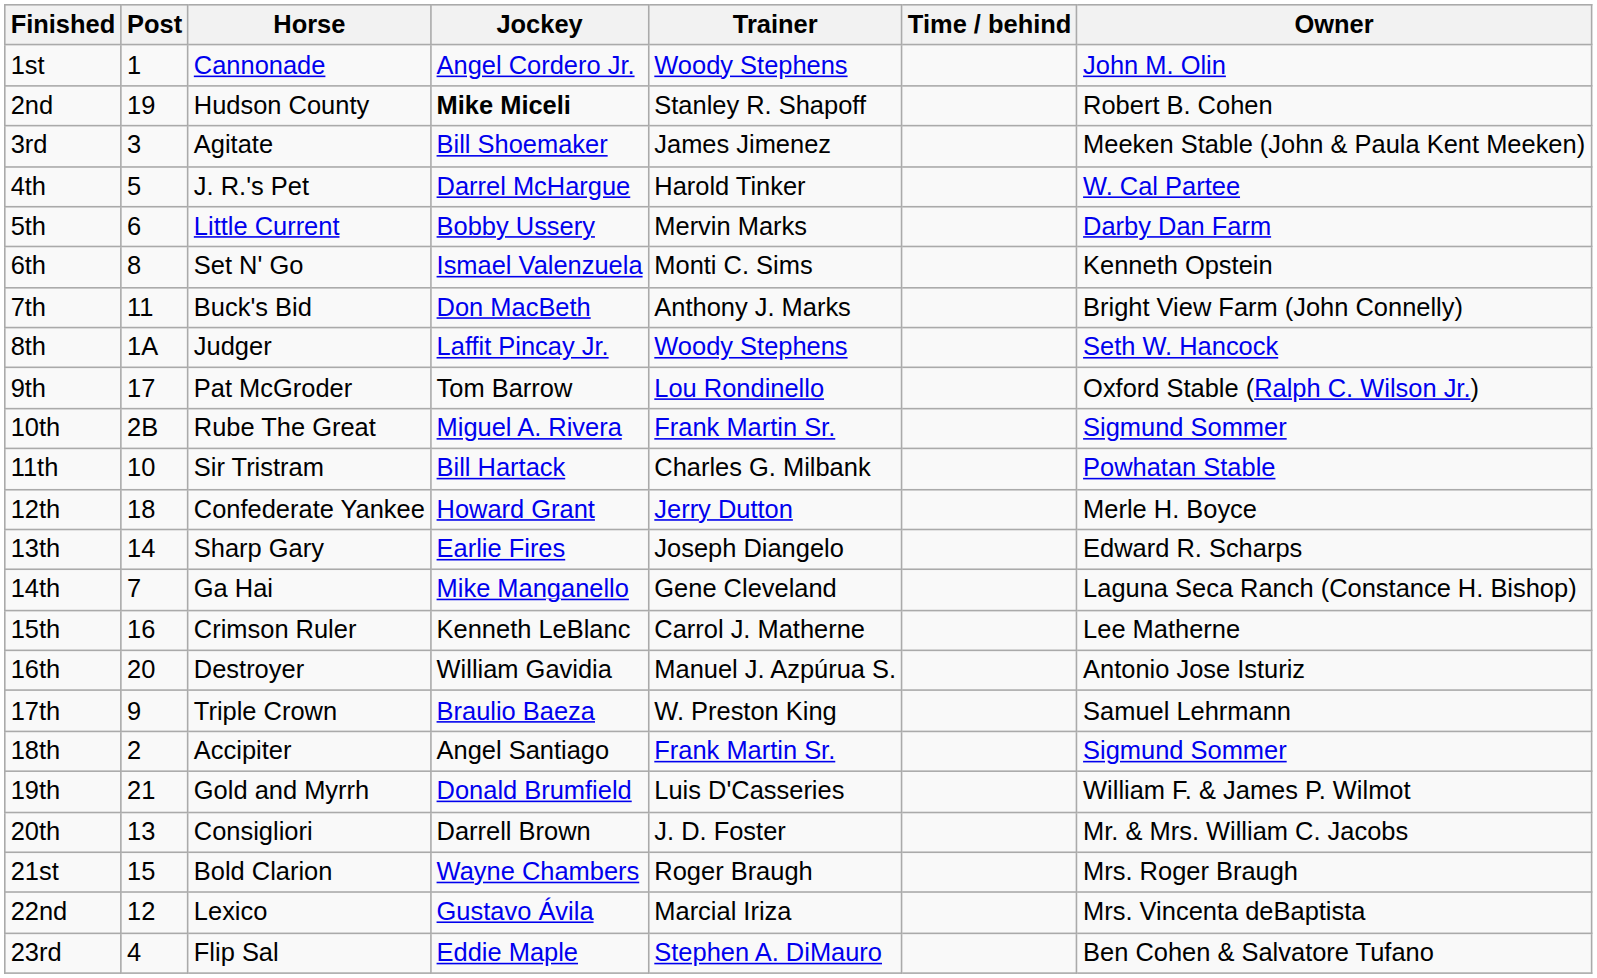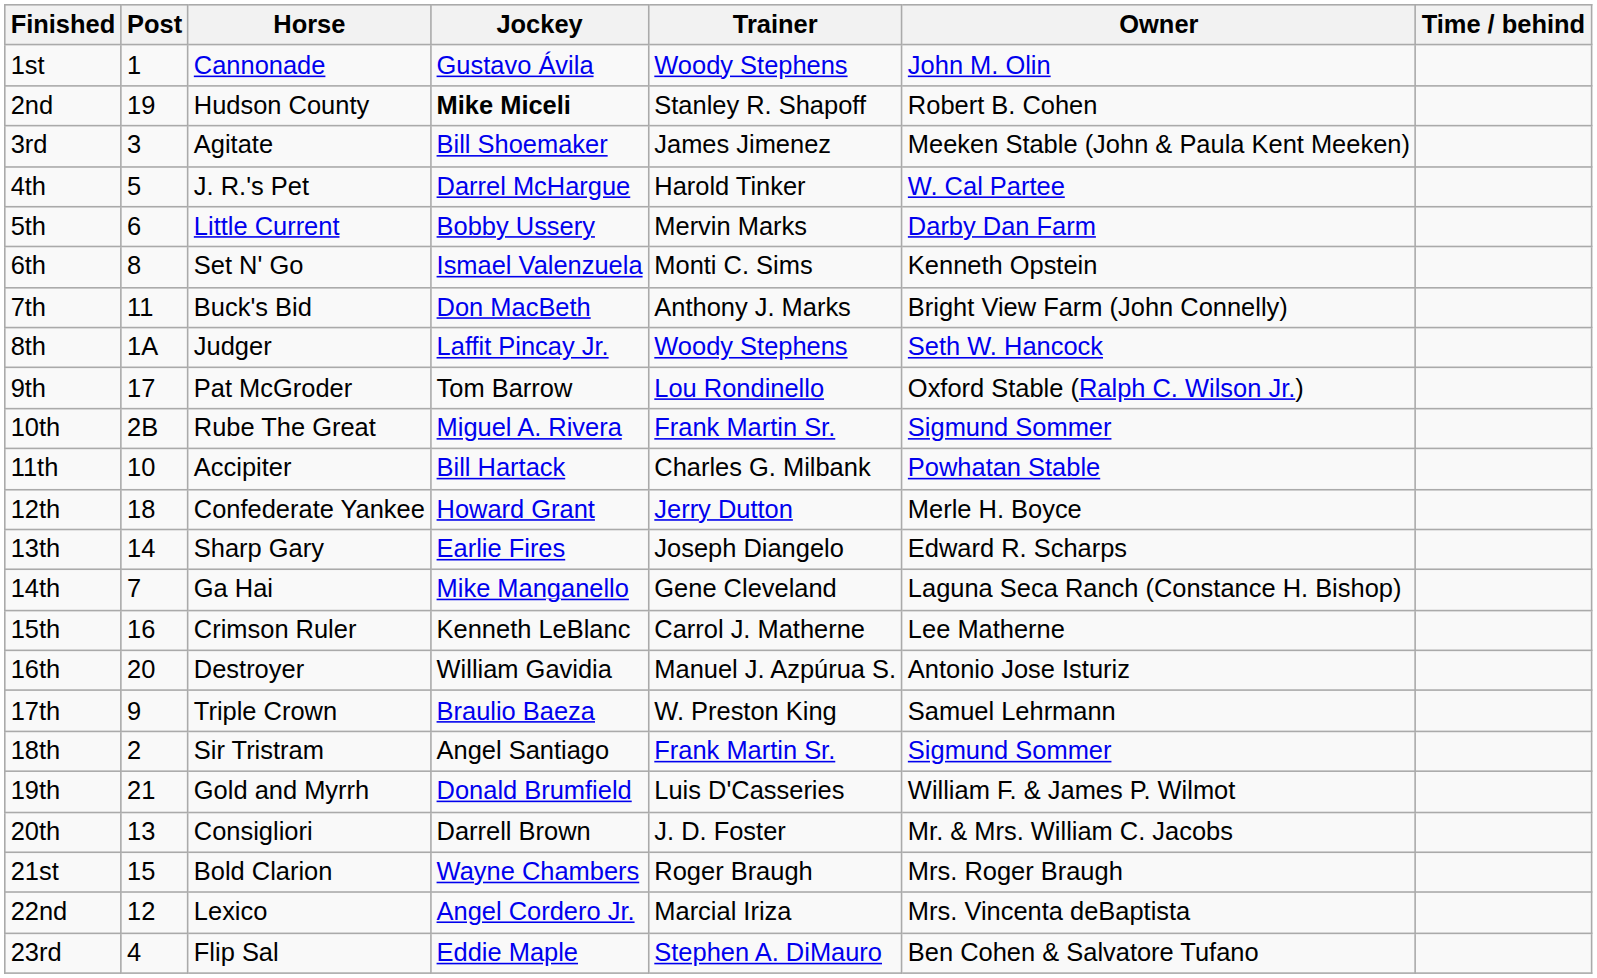 <table class="wikitable">
 <tr>
 <th>Finished</th>
 <th>Post</th>
 <th>Horse</th>
 <th>Jockey</th>
 <th>Trainer</th>
+<th>Owner</th>
 <th>Time / behind</th>
-<th>Owner</th>
 </tr>
 <tr>
 <td>1st</td>
 <td>1</td>
 <td><a href='#'>Cannonade</a></td>
-<td><a href='#'>Angel Cordero Jr.</a></td>
+<td><a href='#'>Gustavo Ávila</a></td>
 <td><a href='#'>Woody Stephens</a></td>
+<td><a href='#'>John M. Olin</a></td>
 <td></td>
-<td><a href='#'>John M. Olin</a></td>
 </tr>
 <tr>
 <td>2nd</td>
 <td>19</td>
 <td>Hudson County</td>
 <td><strong>Mike Miceli</strong></td>
 <td>Stanley R. Shapoff</td>
+<td>Robert B. Cohen</td>
 <td></td>
-<td>Robert B. Cohen</td>
 </tr>
 <tr>
 <td>3rd</td>
 <td>3</td>
 <td>Agitate</td>
 <td><a href='#'>Bill Shoemaker</a></td>
 <td>James Jimenez</td>
+<td>Meeken Stable (John & Paula Kent Meeken)</td>
 <td></td>
-<td>Meeken Stable (John & Paula Kent Meeken)</td>
 </tr>
 <tr>
 <td>4th</td>
 <td>5</td>
 <td>J. R.'s Pet</td>
 <td><a href='#'>Darrel McHargue</a></td>
 <td>Harold Tinker</td>
+<td><a href='#'>W. Cal Partee</a></td>
 <td></td>
-<td><a href='#'>W. Cal Partee</a></td>
 </tr>
 <tr>
 <td>5th</td>
 <td>6</td>
 <td><a href='#'>Little Current</a></td>
 <td><a href='#'>Bobby Ussery</a></td>
 <td>Mervin Marks</td>
+<td><a href='#'>Darby Dan Farm</a></td>
 <td></td>
-<td><a href='#'>Darby Dan Farm</a></td>
 </tr>
 <tr>
 <td>6th</td>
 <td>8</td>
 <td>Set N' Go</td>
 <td><a href='#'>Ismael Valenzuela</a></td>
 <td>Monti C. Sims</td>
+<td>Kenneth Opstein</td>
 <td></td>
-<td>Kenneth Opstein</td>
 </tr>
 <tr>
 <td>7th</td>
 <td>11</td>
 <td>Buck's Bid</td>
 <td><a href='#'>Don MacBeth</a></td>
 <td>Anthony J. Marks</td>
+<td>Bright View Farm (John Connelly)</td>
 <td></td>
-<td>Bright View Farm (John Connelly)</td>
 </tr>
 <tr>
 <td>8th</td>
 <td>1A</td>
 <td>Judger</td>
 <td><a href='#'>Laffit Pincay Jr.</a></td>
 <td><a href='#'>Woody Stephens</a></td>
+<td><a href='#'>Seth W. Hancock</a></td>
 <td></td>
-<td><a href='#'>Seth W. Hancock</a></td>
 </tr>
 <tr>
 <td>9th</td>
 <td>17</td>
 <td>Pat McGroder</td>
 <td>Tom Barrow</td>
 <td><a href='#'>Lou Rondinello</a></td>
+<td>Oxford Stable (<a href='#'>Ralph C. Wilson Jr.</a>)</td>
 <td></td>
-<td>Oxford Stable (<a href='#'>Ralph C. Wilson Jr.</a>)</td>
 </tr>
 <tr>
 <td>10th</td>
 <td>2B</td>
 <td>Rube The Great</td>
 <td><a href='#'>Miguel A. Rivera</a></td>
 <td><a href='#'>Frank Martin Sr.</a></td>
+<td><a href='#'>Sigmund Sommer</a></td>
 <td></td>
-<td><a href='#'>Sigmund Sommer</a></td>
 </tr>
 <tr>
 <td>11th</td>
 <td>10</td>
-<td>Sir Tristram</td>
+<td>Accipiter</td>
 <td><a href='#'>Bill Hartack</a></td>
 <td>Charles G. Milbank</td>
+<td><a href='#'>Powhatan Stable</a></td>
 <td></td>
-<td><a href='#'>Powhatan Stable</a></td>
 </tr>
 <tr>
 <td>12th</td>
 <td>18</td>
 <td>Confederate Yankee</td>
 <td><a href='#'>Howard Grant</a></td>
 <td><a href='#'>Jerry Dutton</a></td>
+<td>Merle H. Boyce</td>
 <td></td>
-<td>Merle H. Boyce</td>
 </tr>
 <tr>
 <td>13th</td>
 <td>14</td>
 <td>Sharp Gary</td>
 <td><a href='#'>Earlie Fires</a></td>
 <td>Joseph Diangelo</td>
+<td>Edward R. Scharps</td>
 <td></td>
-<td>Edward R. Scharps</td>
 </tr>
 <tr>
 <td>14th</td>
 <td>7</td>
 <td>Ga Hai</td>
 <td><a href='#'>Mike Manganello</a></td>
 <td>Gene Cleveland</td>
+<td>Laguna Seca Ranch (Constance H. Bishop)</td>
 <td></td>
-<td>Laguna Seca Ranch (Constance H. Bishop)</td>
 </tr>
 <tr>
 <td>15th</td>
 <td>16</td>
 <td>Crimson Ruler</td>
 <td>Kenneth LeBlanc</td>
 <td>Carrol J. Matherne</td>
+<td>Lee Matherne</td>
 <td></td>
-<td>Lee Matherne</td>
 </tr>
 <tr>
 <td>16th</td>
 <td>20</td>
 <td>Destroyer</td>
 <td>William Gavidia</td>
 <td>Manuel J. Azpúrua S.</td>
+<td>Antonio Jose Isturiz</td>
 <td></td>
-<td>Antonio Jose Isturiz</td>
 </tr>
 <tr>
 <td>17th</td>
 <td>9</td>
 <td>Triple Crown</td>
 <td><a href='#'>Braulio Baeza</a></td>
 <td>W. Preston King</td>
+<td>Samuel Lehrmann</td>
 <td></td>
-<td>Samuel Lehrmann</td>
 </tr>
 <tr>
 <td>18th</td>
 <td>2</td>
-<td>Accipiter</td>
+<td>Sir Tristram</td>
 <td>Angel Santiago</td>
 <td><a href='#'>Frank Martin Sr.</a></td>
+<td><a href='#'>Sigmund Sommer</a></td>
 <td></td>
-<td><a href='#'>Sigmund Sommer</a></td>
 </tr>
 <tr>
 <td>19th</td>
 <td>21</td>
 <td>Gold and Myrrh</td>
 <td><a href='#'>Donald Brumfield</a></td>
 <td>Luis D'Casseries</td>
+<td>William F. & James P. Wilmot</td>
 <td></td>
-<td>William F. & James P. Wilmot</td>
 </tr>
 <tr>
 <td>20th</td>
 <td>13</td>
 <td>Consigliori</td>
 <td>Darrell Brown</td>
 <td>J. D. Foster</td>
+<td>Mr. & Mrs. William C. Jacobs</td>
 <td></td>
-<td>Mr. & Mrs. William C. Jacobs</td>
 </tr>
 <tr>
 <td>21st</td>
 <td>15</td>
 <td>Bold Clarion</td>
 <td><a href='#'>Wayne Chambers</a></td>
 <td>Roger Braugh</td>
+<td>Mrs. Roger Braugh</td>
 <td></td>
-<td>Mrs. Roger Braugh</td>
 </tr>
 <tr>
 <td>22nd</td>
 <td>12</td>
 <td>Lexico</td>
-<td><a href='#'>Gustavo Ávila</a></td>
+<td><a href='#'>Angel Cordero Jr.</a></td>
 <td>Marcial Iriza</td>
+<td>Mrs. Vincenta deBaptista</td>
 <td></td>
-<td>Mrs. Vincenta deBaptista</td>
 </tr>
 <tr>
 <td>23rd</td>
 <td>4</td>
 <td>Flip Sal</td>
 <td><a href='#'>Eddie Maple</a></td>
 <td><a href='#'>Stephen A. DiMauro</a></td>
+<td>Ben Cohen & Salvatore Tufano</td>
 <td></td>
-<td>Ben Cohen & Salvatore Tufano</td>
 </tr>
 </table>
